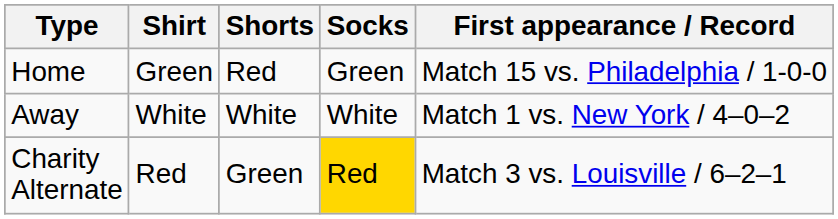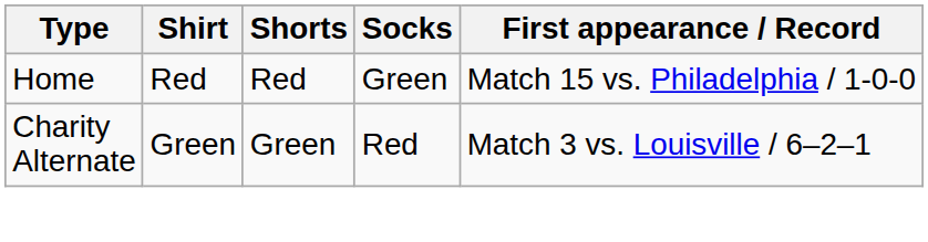 <table class="wikitable">
 <tr>
 <th>Type</th>
 <th>Shirt</th>
 <th>Shorts</th>
 <th>Socks</th>
 <th>First appearance / Record</th>
 </tr>
 <tr>
 <td>Home</td>
-<td>Green</td>
+<td>Red</td>
 <td>Red</td>
 <td>Green</td>
 <td>Match 15 vs. <a href='#'>Philadelphia</a> / 1-0-0</td>
 </tr>
 <tr>
-<td>Away</td>
-<td>White</td>
-<td>White</td>
-<td>White</td>
-<td>Match 1 vs. <a href='#'>New York</a> / 4–0–2</td>
-</tr>
-<tr>
 <td>Charity<br>Alternate</td>
+<td>Green</td>
+<td>Green</td>
 <td>Red</td>
-<td>Green</td>
-<td style="background: gold;">Red</td>
 <td>Match 3 vs. <a href='#'>Louisville</a> / 6–2–1</td>
 </tr>
 </table>
